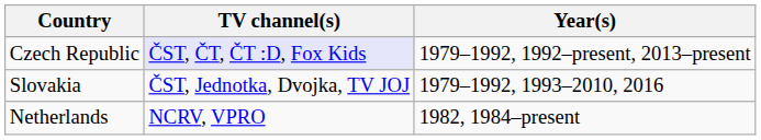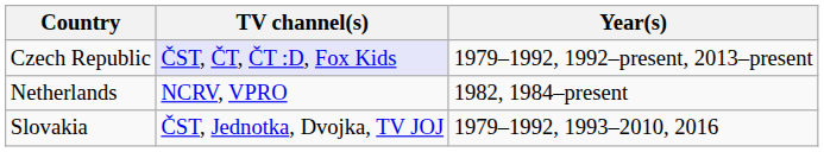 <table class="wikitable">
 <tr>
 <th>Country</th>
 <th>TV channel(s)</th>
 <th>Year(s)</th>
 </tr>
 <tr>
 <td>Czech Republic</td>
 <td style="background: lavender;"><a href='#'>ČST</a>, <a href='#'>ČT</a>, <a href='#'>ČT :D</a>, <a href='#'>Fox Kids</a></td>
 <td>1979–1992, 1992–present, 2013–present</td>
 </tr>
 <tr>
+<td>Netherlands</td>
+<td><a href='#'>NCRV</a>, <a href='#'>VPRO</a></td>
+<td>1982, 1984–present</td>
+</tr>
+<tr>
 <td>Slovakia</td>
 <td><a href='#'>ČST</a>, <a href='#'>Jednotka</a>, Dvojka, <a href='#'>TV JOJ</a></td>
 <td>1979–1992, 1993–2010, 2016</td>
 </tr>
-<tr>
-<td>Netherlands</td>
-<td><a href='#'>NCRV</a>, <a href='#'>VPRO</a></td>
-<td>1982, 1984–present</td>
-</tr>
 </table>
